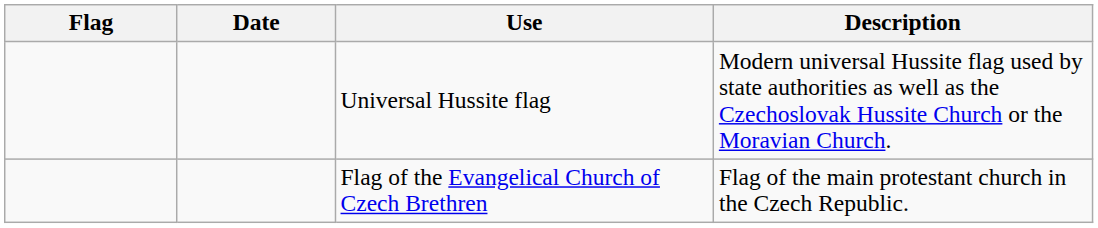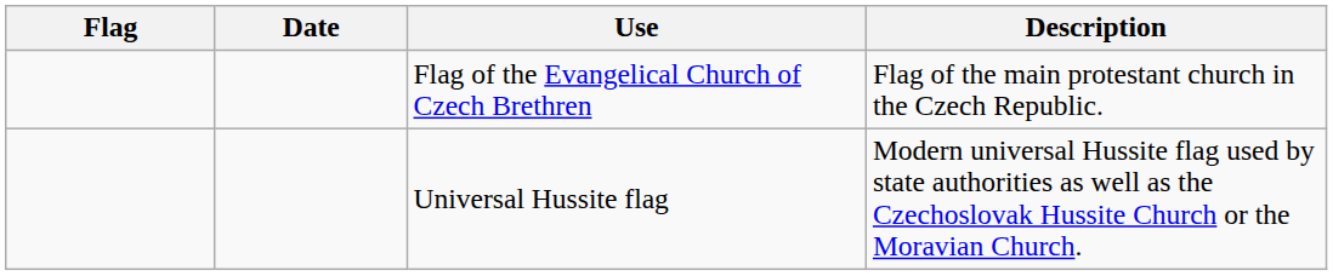 <table class="wikitable">
 <tr>
 <th style="width:110px">Flag</th>
 <th style="width:100px">Date</th>
 <th style="width:250px">Use</th>
 <th style="width:250px">Description</th>
 </tr>
 <tr>
 <td></td>
 <td></td>
-<td>Universal Hussite flag</td>
-<td>Modern universal Hussite flag used by state authorities as well as the <a href='#'>Czechoslovak Hussite Church</a> or the <a href='#'>Moravian Church</a>.</td>
+<td>Flag of the <a href='#'>Evangelical Church of Czech Brethren</a></td>
+<td>Flag of the main protestant church in the Czech Republic.</td>
 </tr>
 <tr>
 <td></td>
 <td></td>
-<td>Flag of the <a href='#'>Evangelical Church of Czech Brethren</a></td>
-<td>Flag of the main protestant church in the Czech Republic.</td>
+<td>Universal Hussite flag</td>
+<td>Modern universal Hussite flag used by state authorities as well as the <a href='#'>Czechoslovak Hussite Church</a> or the <a href='#'>Moravian Church</a>.</td>
 </tr>
 </table>
